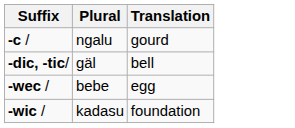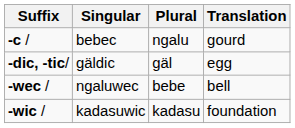 <table class="wikitable">
 <tr>
 <th>Suffix</th>
+<th>Singular</th>
 <th>Plural</th>
 <th>Translation</th>
 </tr>
 <tr>
 <td><strong>-c</strong> /</td>
+<td>bebec</td>
 <td>ngalu</td>
 <td>gourd</td>
 </tr>
 <tr>
 <td><strong>-dic, -tic</strong>/</td>
+<td>gäldic</td>
 <td>gäl</td>
+<td>egg</td>
+</tr>
+<tr>
+<td><strong>-wec</strong> /</td>
+<td>ngaluwec</td>
+<td>bebe</td>
 <td>bell</td>
 </tr>
 <tr>
-<td><strong>-wec</strong> /</td>
-<td>bebe</td>
-<td>egg</td>
-</tr>
-<tr>
 <td><strong>-wic</strong> /</td>
+<td>kadasuwic</td>
 <td>kadasu</td>
 <td>foundation</td>
 </tr>
 </table>
